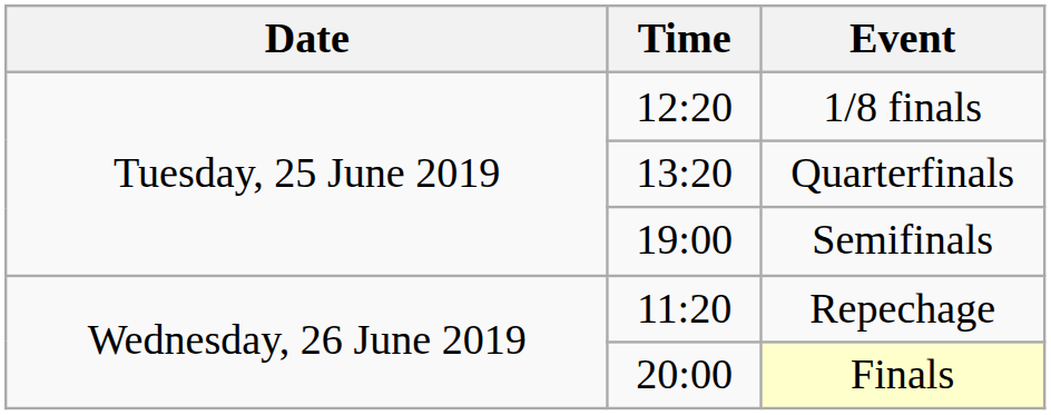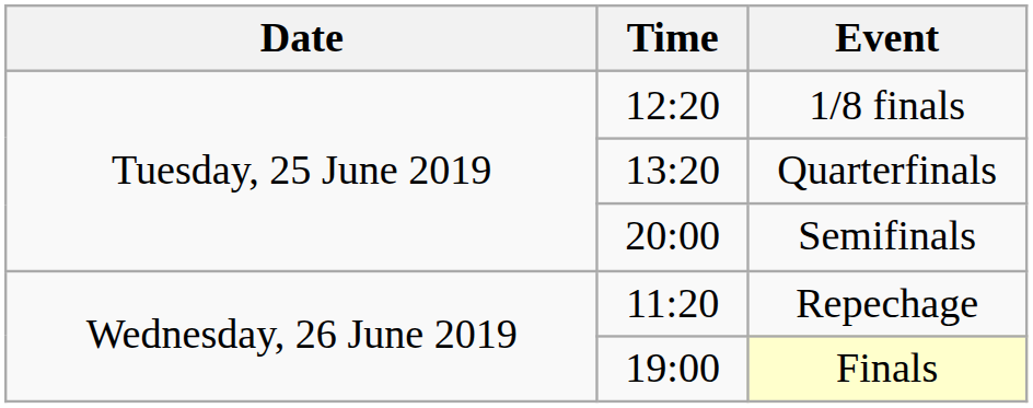 <table class="wikitable" style="text-align:center;">
 <tr>
 <th width="220">Date</th>
 <th width="50">Time</th>
 <th width="100">Event</th>
 </tr>
 <tr>
 <td rowspan="3">Tuesday, 25 June 2019</td>
 <td>12:20</td>
 <td>1/8 finals</td>
 </tr>
 <tr>
 <td>13:20</td>
 <td>Quarterfinals</td>
 </tr>
 <tr>
-<td>19:00</td>
+<td>20:00</td>
 <td>Semifinals</td>
 </tr>
 <tr>
 <td rowspan="2">Wednesday, 26 June 2019</td>
 <td>11:20</td>
 <td>Repechage</td>
 </tr>
 <tr>
-<td>20:00</td>
+<td>19:00</td>
 <td bgcolor="ffffcc">Finals</td>
 </tr>
 </table>
